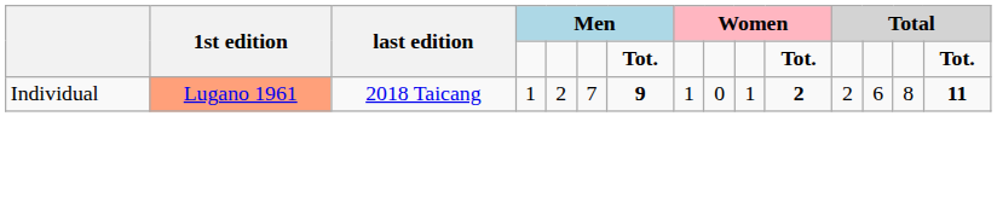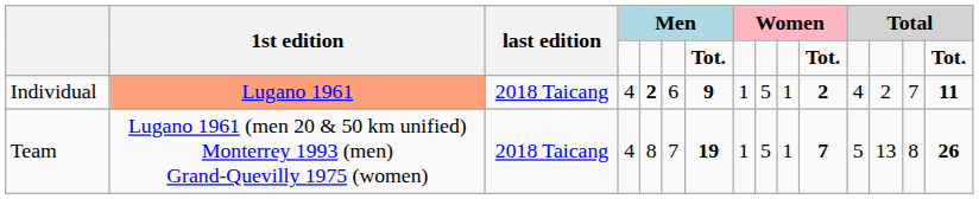 <table class="wikitable" width=75% style="font-size:90%; text-align:center;">
 <tr>
 <th rowspan=2></th>
 <th rowspan=2>1st edition</th>
 <th rowspan=2>last edition</th>
 <th colspan=4; style="background-color:lightblue">Men</th>
 <th colspan=4; style="background-color:lightpink">Women</th>
 <th colspan=4; style="background-color:lightgrey">Total</th>
 </tr>
 <tr>
 <td></td>
 <td></td>
 <td></td>
 <td><strong>Tot.</strong></td>
 <td></td>
 <td></td>
 <td></td>
 <td><strong>Tot.</strong></td>
 <td></td>
 <td></td>
 <td></td>
 <td><strong>Tot.</strong></td>
 </tr>
 <tr>
 <td align=left>Individual</td>
 <td style="background: lightsalmon;"><a href='#'>Lugano 1961</a></td>
 <td><a href='#'>2018 Taicang</a></td>
+<td>4</td>
+<td><strong>2</strong></td>
+<td>6</td>
+<td><strong>9</strong></td>
 <td>1</td>
+<td>5</td>
+<td>1</td>
+<td><strong>2</strong></td>
+<td>4</td>
 <td>2</td>
 <td>7</td>
-<td><strong>9</strong></td>
-<td>1</td>
-<td>0</td>
-<td>1</td>
-<td><strong>2</strong></td>
-<td>2</td>
-<td>6</td>
-<td>8</td>
 <td><strong>11</strong></td>
 </tr>
+<tr>
+<td align=left>Team</td>
+<td><a href='#'>Lugano 1961</a> (men 20 & 50 km unified)<br><a href='#'>Monterrey 1993</a> (men)<br><a href='#'>Grand-Quevilly 1975</a> (women)</td>
+<td><a href='#'>2018 Taicang</a></td>
+<td>4</td>
+<td>8</td>
+<td>7</td>
+<td><strong>19</strong></td>
+<td>1</td>
+<td>5</td>
+<td>1</td>
+<td><strong>7</strong></td>
+<td>5</td>
+<td>13</td>
+<td>8</td>
+<td><strong>26</strong></td>
+</tr>
 </table>
